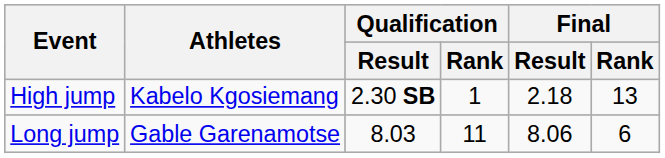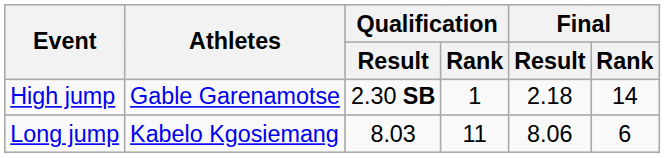 <table class="wikitable" border="1" style="font-size:90%">
 <tr>
 <th rowspan="2">Event</th>
 <th rowspan="2">Athletes</th>
 <th colspan="2">Qualification</th>
 <th colspan="2">Final</th>
 </tr>
 <tr>
 <th>Result</th>
 <th>Rank</th>
 <th>Result</th>
 <th>Rank</th>
 </tr>
 <tr>
 <td><a href='#'>High jump</a></td>
-<td><a href='#'>Kabelo Kgosiemang</a></td>
+<td><a href='#'>Gable Garenamotse</a></td>
 <td align=center>2.30 <strong>SB</strong></td>
 <td align=center>1</td>
 <td align=center>2.18</td>
-<td align=center>13</td>
+<td align=center>14</td>
 </tr>
 <tr>
 <td><a href='#'>Long jump</a></td>
-<td><a href='#'>Gable Garenamotse</a></td>
+<td><a href='#'>Kabelo Kgosiemang</a></td>
 <td align=center>8.03</td>
 <td align=center>11</td>
 <td align=center>8.06</td>
 <td align=center>6</td>
 </tr>
 </table>
